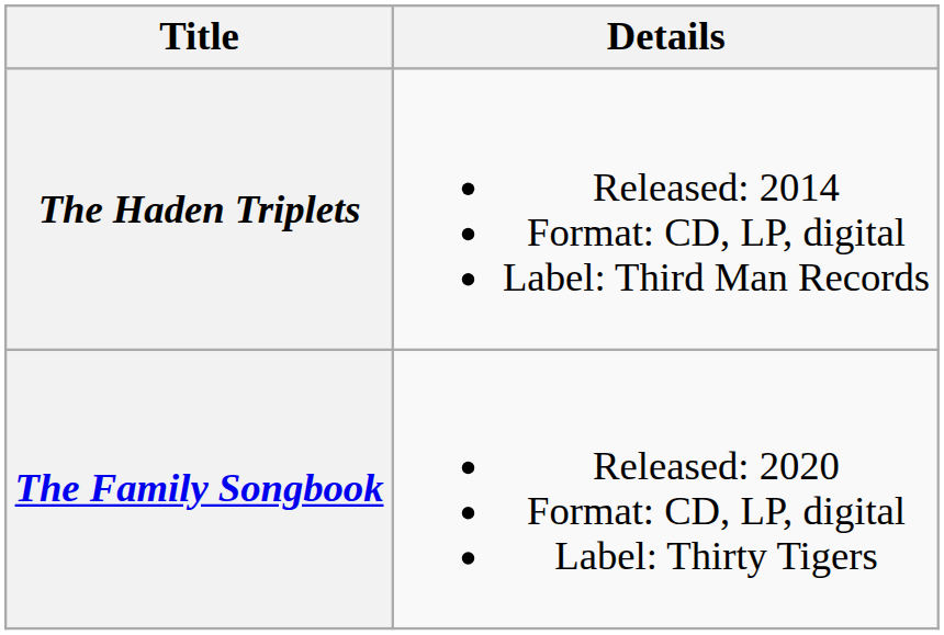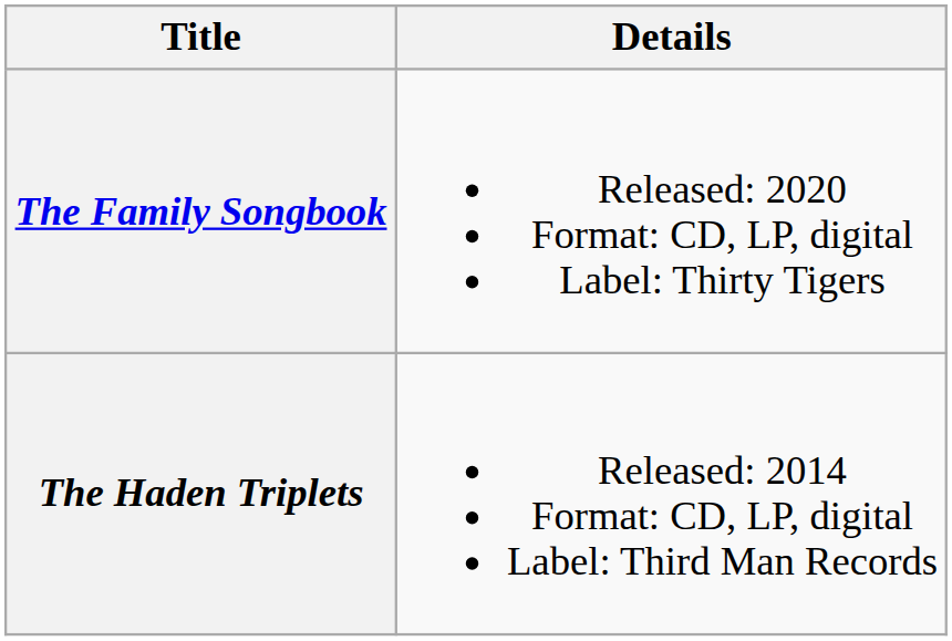 <table class="wikitable plainrowheaders" style="text-align:center;" border="1">
 <tr>
 <th>Title</th>
 <th>Details</th>
 </tr>
 <tr>
+<th scope="row"><em><a href='#'>The Family Songbook</a></em></th>
+<td><br><ul><li>Released: 2020</li><li>Format: CD, LP, digital</li><li>Label: Thirty Tigers</li></ul></td>
+</tr>
+<tr>
 <th scope="row"><em>The Haden Triplets</em></th>
 <td><br><ul><li>Released: 2014</li><li>Format: CD, LP, digital</li><li>Label: Third Man Records</li></ul></td>
 </tr>
-<tr>
-<th scope="row"><em><a href='#'>The Family Songbook</a></em></th>
-<td><br><ul><li>Released: 2020</li><li>Format: CD, LP, digital</li><li>Label: Thirty Tigers</li></ul></td>
-</tr>
 </table>
